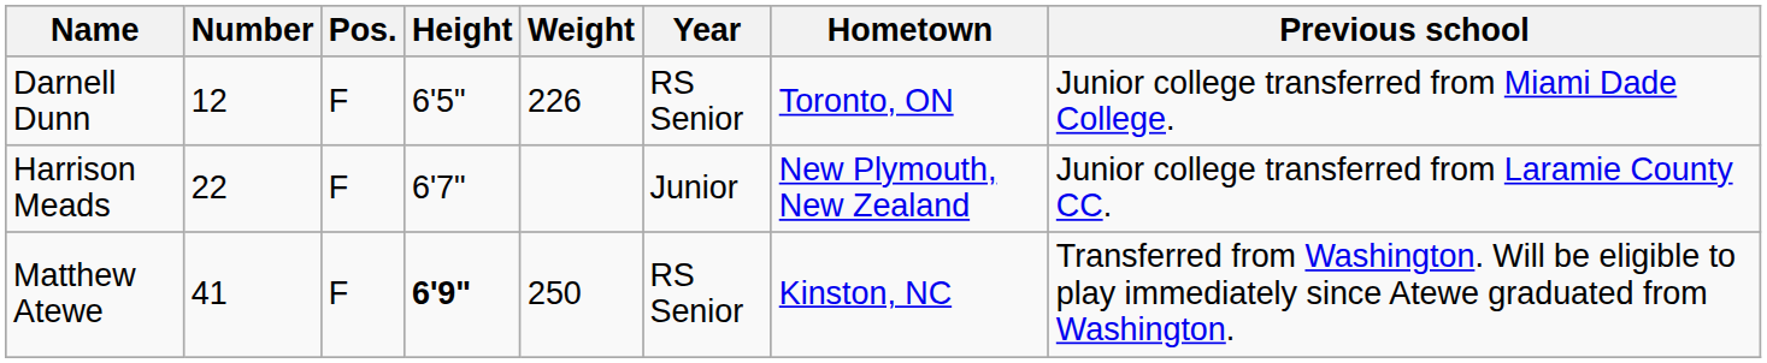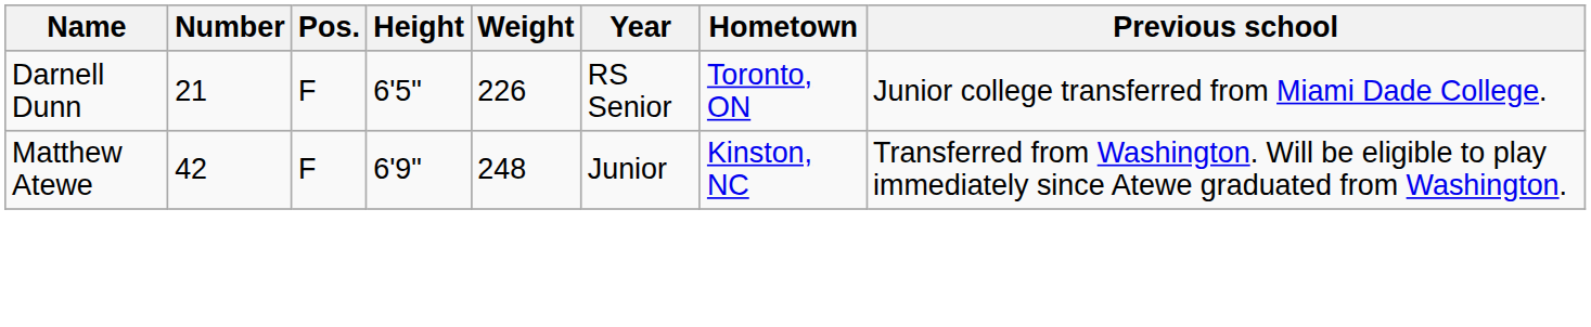 <table class="wikitable sortable" border="1">
 <tr>
 <th>Name</th>
 <th>Number</th>
 <th>Pos.</th>
 <th>Height</th>
 <th>Weight</th>
 <th>Year</th>
 <th>Hometown</th>
 <th class="unsortable">Previous school</th>
 </tr>
 <tr>
 <td>Darnell Dunn</td>
-<td>12</td>
+<td>21</td>
 <td>F</td>
 <td>6'5"</td>
 <td>226</td>
 <td>RS Senior</td>
 <td><a href='#'>Toronto, ON</a></td>
 <td>Junior college transferred from <a href='#'>Miami Dade College</a>.</td>
 </tr>
 <tr>
-<td>Harrison Meads</td>
-<td>22</td>
+<td>Matthew Atewe</td>
+<td>42</td>
 <td>F</td>
-<td>6'7"</td>
-<td></td>
+<td>6'9"</td>
+<td>248</td>
 <td>Junior</td>
-<td><a href='#'>New Plymouth, New Zealand</a></td>
-<td>Junior college transferred from <a href='#'>Laramie County CC</a>.</td>
-</tr>
-<tr>
-<td>Matthew Atewe</td>
-<td>41</td>
-<td>F</td>
-<td><strong>6'9"</strong></td>
-<td>250</td>
-<td>RS Senior</td>
 <td><a href='#'>Kinston, NC</a></td>
 <td>Transferred from <a href='#'>Washington</a>. Will be eligible to play immediately since Atewe graduated from <a href='#'>Washington</a>.</td>
 </tr>
 </table>
